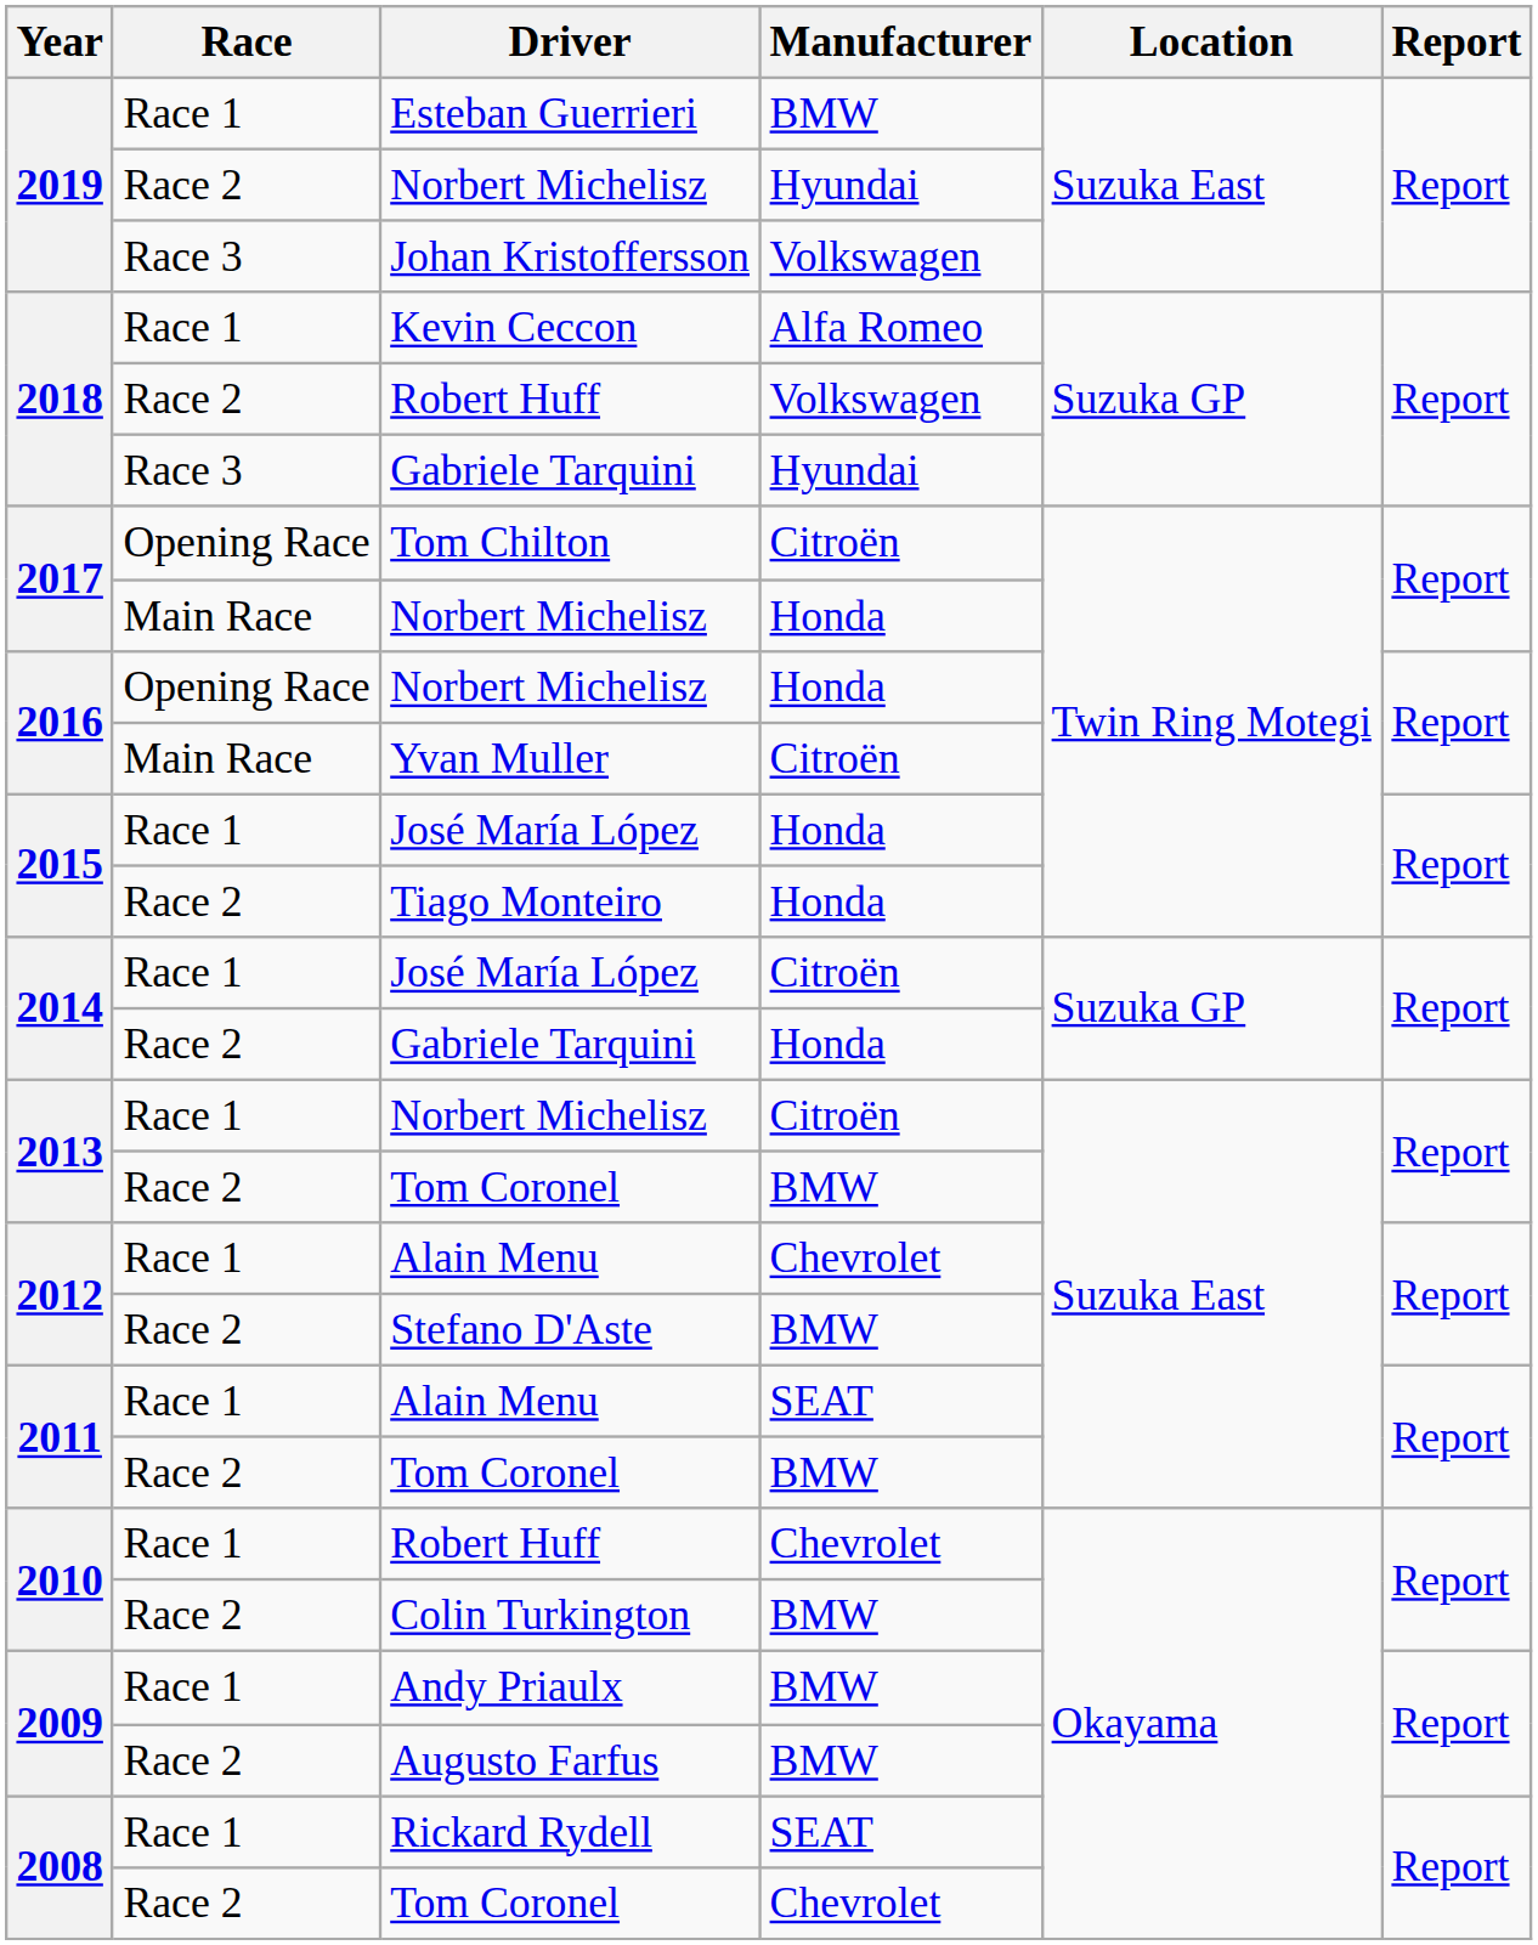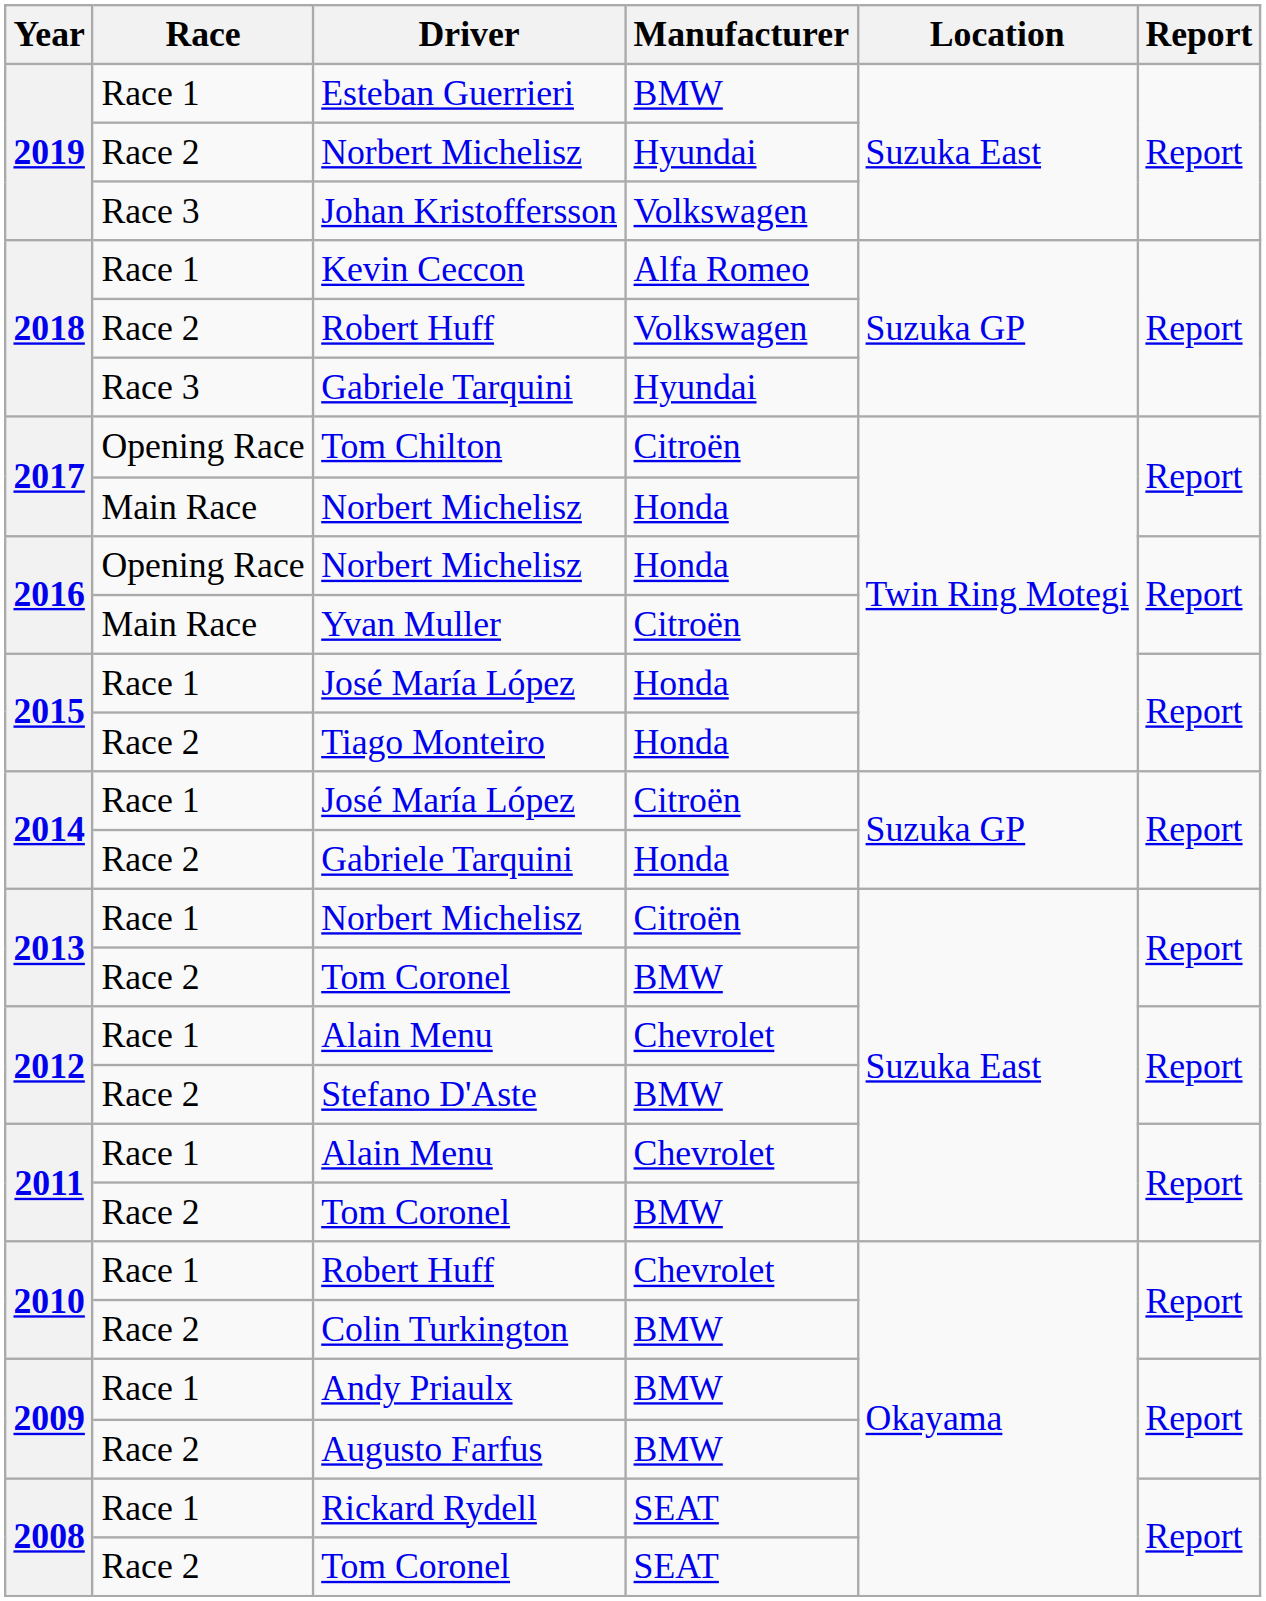 <table class="wikitable" style="font-size: 95%;">
 <tr>
 <th>Year</th>
 <th>Race</th>
 <th>Driver</th>
 <th>Manufacturer</th>
 <th>Location</th>
 <th>Report</th>
 </tr>
 <tr>
 <th rowspan="3"><a href='#'>2019</a></th>
 <td>Race 1</td>
 <td> <a href='#'>Esteban Guerrieri</a></td>
 <td> <a href='#'>BMW</a></td>
 <td rowspan="3"><a href='#'>Suzuka East</a></td>
 <td rowspan="3"><a href='#'>Report</a></td>
 </tr>
 <tr>
 <td>Race 2</td>
 <td> <a href='#'>Norbert Michelisz</a></td>
 <td> <a href='#'>Hyundai</a></td>
 </tr>
 <tr>
 <td>Race 3</td>
 <td> <a href='#'>Johan Kristoffersson</a></td>
 <td> <a href='#'>Volkswagen</a></td>
 </tr>
 <tr>
 <th rowspan=3><a href='#'>2018</a></th>
 <td>Race 1</td>
 <td> <a href='#'>Kevin Ceccon</a></td>
 <td> <a href='#'>Alfa Romeo</a></td>
 <td rowspan=3><a href='#'>Suzuka GP</a></td>
 <td rowspan=3><a href='#'>Report</a></td>
 </tr>
 <tr>
 <td>Race 2</td>
 <td> <a href='#'>Robert Huff</a></td>
 <td> <a href='#'>Volkswagen</a></td>
 </tr>
 <tr>
 <td>Race 3</td>
 <td> <a href='#'>Gabriele Tarquini</a></td>
 <td> <a href='#'>Hyundai</a></td>
 </tr>
 <tr>
 <th rowspan="2"><a href='#'>2017</a></th>
 <td>Opening Race</td>
 <td> <a href='#'>Tom Chilton</a></td>
 <td> <a href='#'>Citroën</a></td>
 <td rowspan="6"><a href='#'>Twin Ring Motegi</a></td>
 <td rowspan="2"><a href='#'>Report</a></td>
 </tr>
 <tr>
 <td>Main Race</td>
 <td> <a href='#'>Norbert Michelisz</a></td>
 <td> <a href='#'>Honda</a></td>
 </tr>
 <tr>
 <th rowspan="2"><a href='#'>2016</a></th>
 <td>Opening Race</td>
 <td> <a href='#'>Norbert Michelisz</a></td>
 <td> <a href='#'>Honda</a></td>
 <td rowspan="2"><a href='#'>Report</a></td>
 </tr>
 <tr>
 <td>Main Race</td>
 <td> <a href='#'>Yvan Muller</a></td>
 <td> <a href='#'>Citroën</a></td>
 </tr>
 <tr>
 <th rowspan=2><a href='#'>2015</a></th>
 <td>Race 1</td>
 <td> <a href='#'>José María López</a></td>
 <td> <a href='#'>Honda</a></td>
 <td rowspan=2><a href='#'>Report</a></td>
 </tr>
 <tr>
 <td>Race 2</td>
 <td> <a href='#'>Tiago Monteiro</a></td>
 <td> <a href='#'>Honda</a></td>
 </tr>
 <tr>
 <th rowspan=2><a href='#'>2014</a></th>
 <td>Race 1</td>
 <td> <a href='#'>José María López</a></td>
 <td> <a href='#'>Citroën</a></td>
 <td rowspan=2><a href='#'>Suzuka GP</a></td>
 <td rowspan=2><a href='#'>Report</a></td>
 </tr>
 <tr>
 <td>Race 2</td>
 <td> <a href='#'>Gabriele Tarquini</a></td>
 <td> <a href='#'>Honda</a></td>
 </tr>
 <tr>
 <th rowspan=2><a href='#'>2013</a></th>
 <td>Race 1</td>
 <td> <a href='#'>Norbert Michelisz</a></td>
 <td> <a href='#'>Citroën</a></td>
 <td rowspan=6><a href='#'>Suzuka East</a></td>
 <td rowspan=2><a href='#'>Report</a></td>
 </tr>
 <tr>
 <td>Race 2</td>
 <td> <a href='#'>Tom Coronel</a></td>
 <td> <a href='#'>BMW</a></td>
 </tr>
 <tr>
 <th rowspan=2><a href='#'>2012</a></th>
 <td>Race 1</td>
 <td> <a href='#'>Alain Menu</a></td>
 <td> <a href='#'>Chevrolet</a></td>
 <td rowspan=2><a href='#'>Report</a></td>
 </tr>
 <tr>
 <td>Race 2</td>
 <td> <a href='#'>Stefano D'Aste</a></td>
 <td> <a href='#'>BMW</a></td>
 </tr>
 <tr>
 <th rowspan=2><a href='#'>2011</a></th>
 <td>Race 1</td>
 <td> <a href='#'>Alain Menu</a></td>
-<td> <a href='#'>SEAT</a></td>
+<td> <a href='#'>Chevrolet</a></td>
 <td rowspan=2><a href='#'>Report</a></td>
 </tr>
 <tr>
 <td>Race 2</td>
 <td> <a href='#'>Tom Coronel</a></td>
 <td> <a href='#'>BMW</a></td>
 </tr>
 <tr>
 <th rowspan=2><a href='#'>2010</a></th>
 <td>Race 1</td>
 <td> <a href='#'>Robert Huff</a></td>
 <td> <a href='#'>Chevrolet</a></td>
 <td rowspan=6><a href='#'>Okayama</a></td>
 <td rowspan=2><a href='#'>Report</a></td>
 </tr>
 <tr>
 <td>Race 2</td>
 <td> <a href='#'>Colin Turkington</a></td>
 <td> <a href='#'>BMW</a></td>
 </tr>
 <tr>
 <th rowspan=2><a href='#'>2009</a></th>
 <td>Race 1</td>
 <td> <a href='#'>Andy Priaulx</a></td>
 <td> <a href='#'>BMW</a></td>
 <td rowspan=2><a href='#'>Report</a></td>
 </tr>
 <tr>
 <td>Race 2</td>
 <td> <a href='#'>Augusto Farfus</a></td>
 <td> <a href='#'>BMW</a></td>
 </tr>
 <tr>
 <th rowspan=2><a href='#'>2008</a></th>
 <td>Race 1</td>
 <td> <a href='#'>Rickard Rydell</a></td>
 <td> <a href='#'>SEAT</a></td>
 <td rowspan=2><a href='#'>Report</a></td>
 </tr>
 <tr>
 <td>Race 2</td>
 <td> <a href='#'>Tom Coronel</a></td>
-<td> <a href='#'>Chevrolet</a></td>
+<td> <a href='#'>SEAT</a></td>
 </tr>
 </table>
